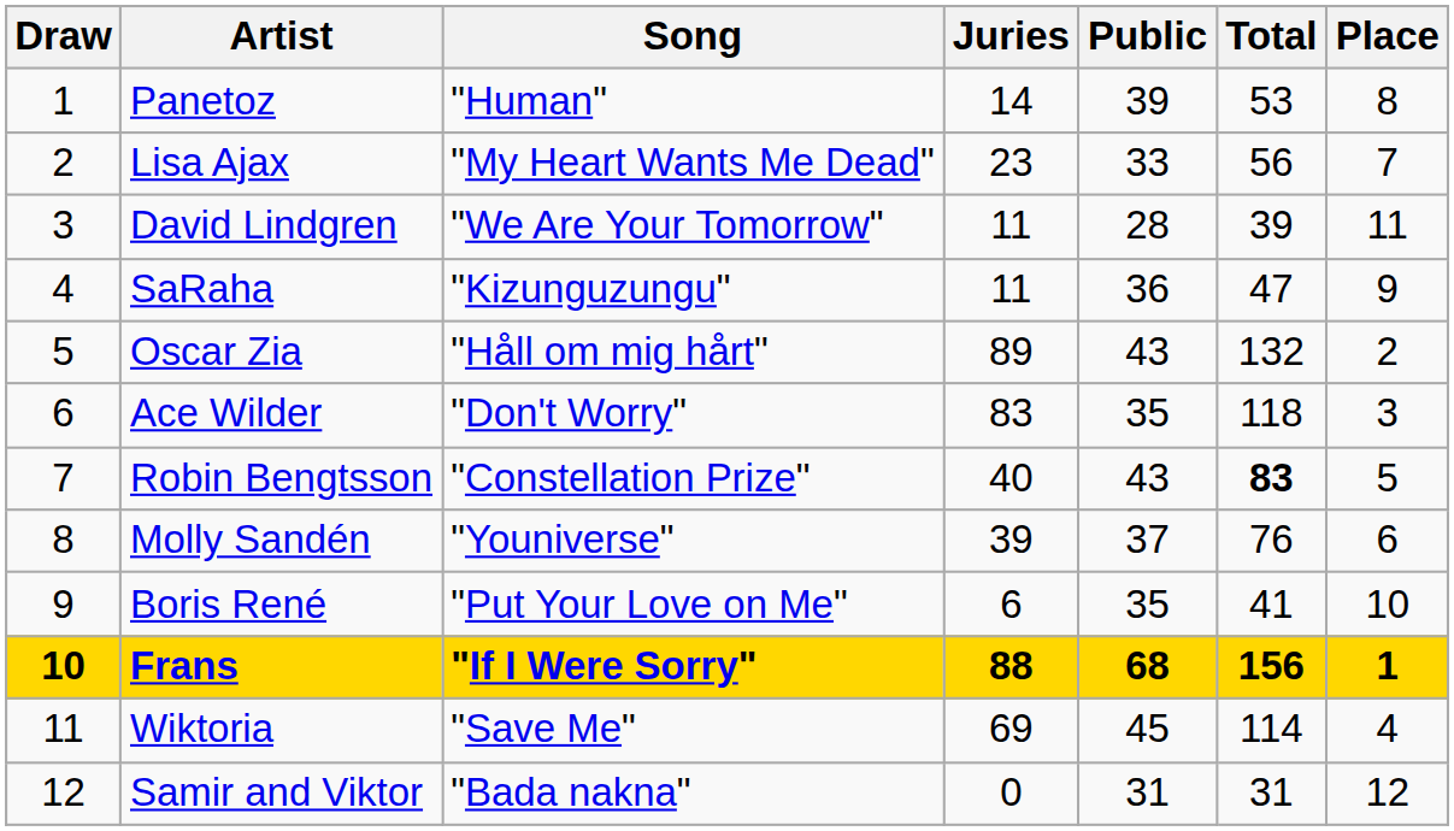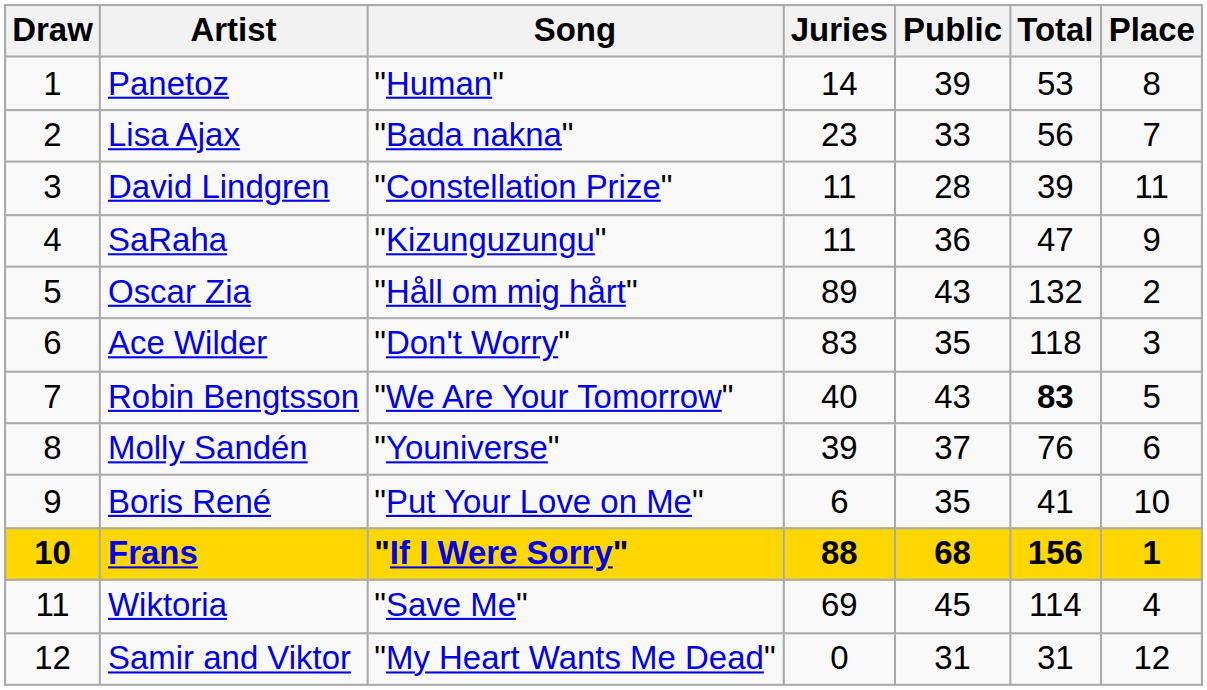 <table class="sortable wikitable" style="margin: 1em auto 1em auto; text-align:center;">
 <tr>
 <th>Draw</th>
 <th>Artist</th>
 <th>Song</th>
 <th>Juries</th>
 <th>Public</th>
 <th>Total</th>
 <th>Place</th>
 </tr>
 <tr>
 <td>1</td>
 <td align="left"><a href='#'>Panetoz</a></td>
 <td align="left">"<a href='#'>Human</a>"</td>
 <td>14</td>
 <td>39</td>
 <td>53</td>
 <td>8</td>
 </tr>
 <tr>
 <td>2</td>
 <td align="left"><a href='#'>Lisa Ajax</a></td>
-<td align="left">"<a href='#'>My Heart Wants Me Dead</a>"</td>
+<td align="left">"<a href='#'>Bada nakna</a>"</td>
 <td>23</td>
 <td>33</td>
 <td>56</td>
 <td>7</td>
 </tr>
 <tr>
 <td>3</td>
 <td align="left"><a href='#'>David Lindgren</a></td>
-<td align="left">"<a href='#'>We Are Your Tomorrow</a>"</td>
+<td align="left">"<a href='#'>Constellation Prize</a>"</td>
 <td>11</td>
 <td>28</td>
 <td>39</td>
 <td>11</td>
 </tr>
 <tr>
 <td>4</td>
 <td align="left"><a href='#'>SaRaha</a></td>
 <td align="left">"<a href='#'>Kizunguzungu</a>"</td>
 <td>11</td>
 <td>36</td>
 <td>47</td>
 <td>9</td>
 </tr>
 <tr>
 <td>5</td>
 <td align="left"><a href='#'>Oscar Zia</a></td>
 <td align="left">"<a href='#'>Håll om mig hårt</a>"</td>
 <td>89</td>
 <td>43</td>
 <td>132</td>
 <td>2</td>
 </tr>
 <tr>
 <td>6</td>
 <td align="left"><a href='#'>Ace Wilder</a></td>
 <td align="left">"<a href='#'>Don't Worry</a>"</td>
 <td>83</td>
 <td>35</td>
 <td>118</td>
 <td>3</td>
 </tr>
 <tr>
 <td>7</td>
 <td align="left"><a href='#'>Robin Bengtsson</a></td>
-<td align="left">"<a href='#'>Constellation Prize</a>"</td>
+<td align="left">"<a href='#'>We Are Your Tomorrow</a>"</td>
 <td>40</td>
 <td>43</td>
 <td><strong>83</strong></td>
 <td>5</td>
 </tr>
 <tr>
 <td>8</td>
 <td align="left"><a href='#'>Molly Sandén</a></td>
 <td align="left">"<a href='#'>Youniverse</a>"</td>
 <td>39</td>
 <td>37</td>
 <td>76</td>
 <td>6</td>
 </tr>
 <tr>
 <td>9</td>
 <td align="left"><a href='#'>Boris René</a></td>
 <td align="left">"<a href='#'>Put Your Love on Me</a>"</td>
 <td>6</td>
 <td>35</td>
 <td>41</td>
 <td>10</td>
 </tr>
 <tr style="font-weight:bold; background:gold;">
 <td>10</td>
 <td align="left"><a href='#'>Frans</a></td>
 <td align="left">"<a href='#'>If I Were Sorry</a>"</td>
 <td>88</td>
 <td>68</td>
 <td>156</td>
 <td>1</td>
 </tr>
 <tr>
 <td>11</td>
 <td align="left"><a href='#'>Wiktoria</a></td>
 <td align="left">"<a href='#'>Save Me</a>"</td>
 <td>69</td>
 <td>45</td>
 <td>114</td>
 <td>4</td>
 </tr>
 <tr>
 <td>12</td>
 <td align="left"><a href='#'>Samir and Viktor</a></td>
-<td align="left">"<a href='#'>Bada nakna</a>"</td>
+<td align="left">"<a href='#'>My Heart Wants Me Dead</a>"</td>
 <td>0</td>
 <td>31</td>
 <td>31</td>
 <td>12</td>
 </tr>
 </table>
